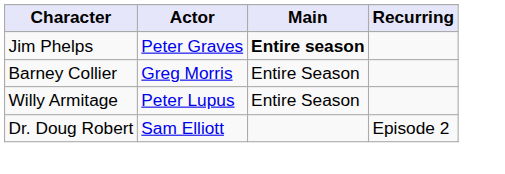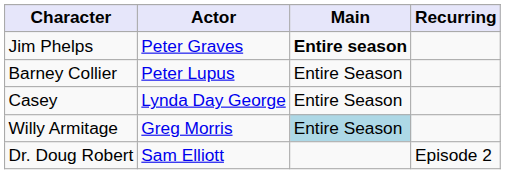 <table class="wikitable">
 <tr>
 </tr>
 <tr style="background:Lavender; text-align:center;">
 <td><strong>Character</strong></td>
 <td><strong>Actor</strong></td>
 <td><strong>Main</strong></td>
 <td><strong>Recurring</strong></td>
 </tr>
 <tr>
 <td>Jim Phelps</td>
 <td><a href='#'>Peter Graves</a></td>
 <td><strong>Entire season</strong></td>
 <td></td>
 </tr>
 <tr>
 <td>Barney Collier</td>
-<td><a href='#'>Greg Morris</a></td>
+<td><a href='#'>Peter Lupus</a></td>
+<td>Entire Season</td>
+<td></td>
+</tr>
+<tr>
+<td>Casey</td>
+<td><a href='#'>Lynda Day George</a></td>
 <td>Entire Season</td>
 <td></td>
 </tr>
 <tr>
 <td>Willy Armitage</td>
-<td><a href='#'>Peter Lupus</a></td>
-<td>Entire Season</td>
+<td><a href='#'>Greg Morris</a></td>
+<td style="background: lightblue;">Entire Season</td>
 <td></td>
 </tr>
 <tr>
 <td>Dr. Doug Robert</td>
 <td><a href='#'>Sam Elliott</a></td>
 <td></td>
 <td>Episode 2</td>
 </tr>
 </table>
